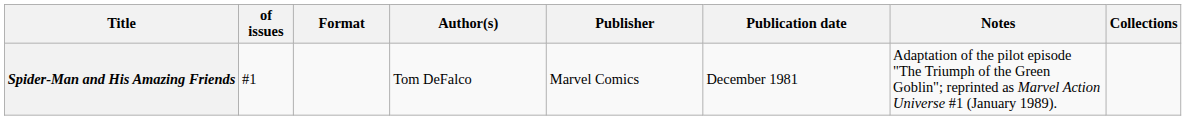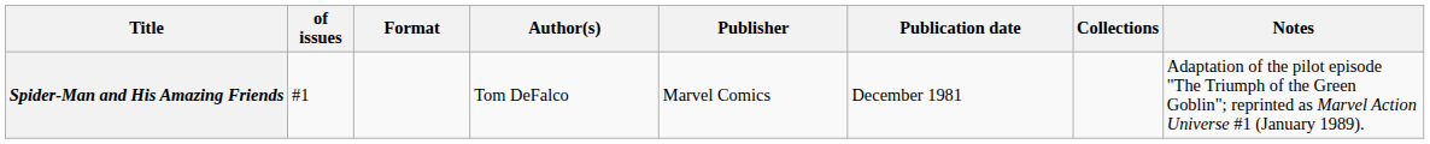 <table class="wikitable">
 <tr>
 <th>Title</th>
 <th style="width:40pt"> of issues</th>
 <th style="width:75pt">Format</th>
 <th style="width:125pt">Author(s)</th>
 <th style="width:125pt">Publisher</th>
 <th style="width:150pt">Publication date</th>
+<th>Collections</th>
 <th style="width:175pt">Notes</th>
-<th>Collections</th>
 </tr>
 <tr>
 <th><em>Spider-Man and His Amazing Friends</em></th>
 <td>#1</td>
 <td></td>
 <td>Tom DeFalco</td>
 <td>Marvel Comics</td>
 <td>December 1981</td>
+<td></td>
 <td>Adaptation of the pilot episode "The Triumph of the Green Goblin"; reprinted as <em>Marvel Action Universe</em> #1 (January 1989).</td>
-<td></td>
 </tr>
 </table>
